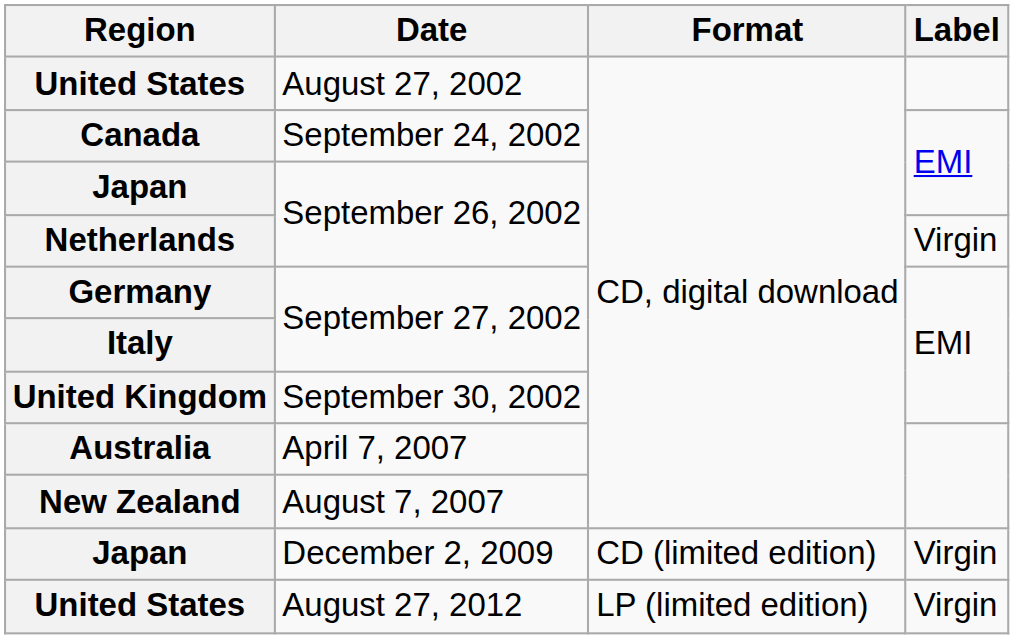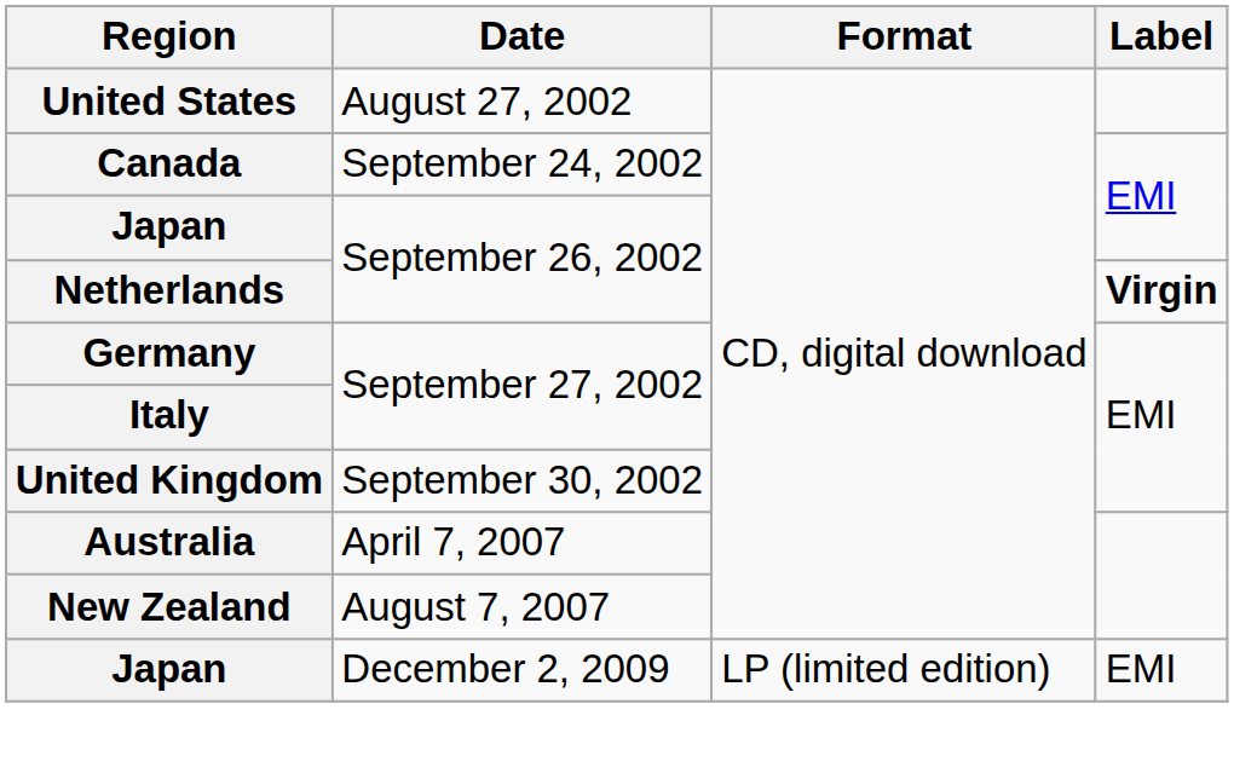 <table class="wikitable plainrowheaders">
 <tr>
 <th scope="col">Region</th>
 <th scope="col">Date</th>
 <th scope="col">Format</th>
 <th scope="col">Label</th>
 </tr>
 <tr>
 <th scope="row">United States</th>
 <td>August 27, 2002</td>
 <td rowspan="9">CD, digital download</td>
 <td></td>
 </tr>
 <tr>
 <th scope="row">Canada</th>
 <td>September 24, 2002</td>
 <td rowspan="2"><a href='#'>EMI</a></td>
 </tr>
 <tr>
 <th scope="row">Japan</th>
 <td rowspan="2">September 26, 2002</td>
 </tr>
 <tr>
 <th scope="row">Netherlands</th>
-<td>Virgin</td>
+<td><strong>Virgin</strong></td>
 </tr>
 <tr>
 <th scope="row">Germany</th>
 <td rowspan="2">September 27, 2002</td>
 <td rowspan="3">EMI</td>
 </tr>
 <tr>
 <th scope="row">Italy</th>
 </tr>
 <tr>
 <th scope="row">United Kingdom</th>
 <td>September 30, 2002</td>
 </tr>
 <tr>
 <th scope="row">Australia</th>
 <td>April 7, 2007</td>
 <td rowspan="2"></td>
 </tr>
 <tr>
 <th scope="row">New Zealand</th>
 <td>August 7, 2007</td>
 </tr>
 <tr>
 <th scope="row">Japan</th>
 <td>December 2, 2009</td>
-<td>CD (limited edition)</td>
-<td>Virgin</td>
-</tr>
-<tr>
-<th scope="row">United States</th>
-<td>August 27, 2012</td>
 <td>LP (limited edition)</td>
-<td>Virgin</td>
+<td>EMI</td>
 </tr>
 </table>
